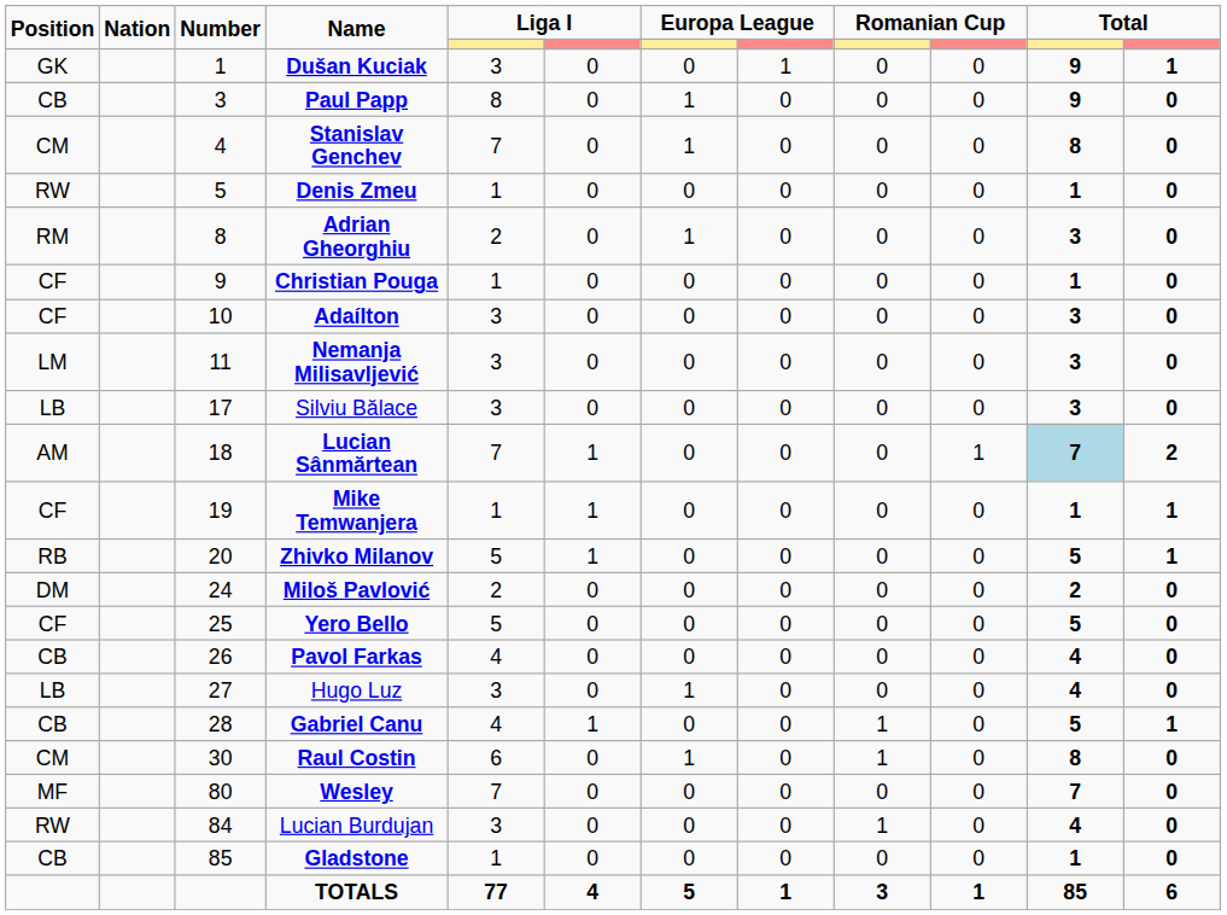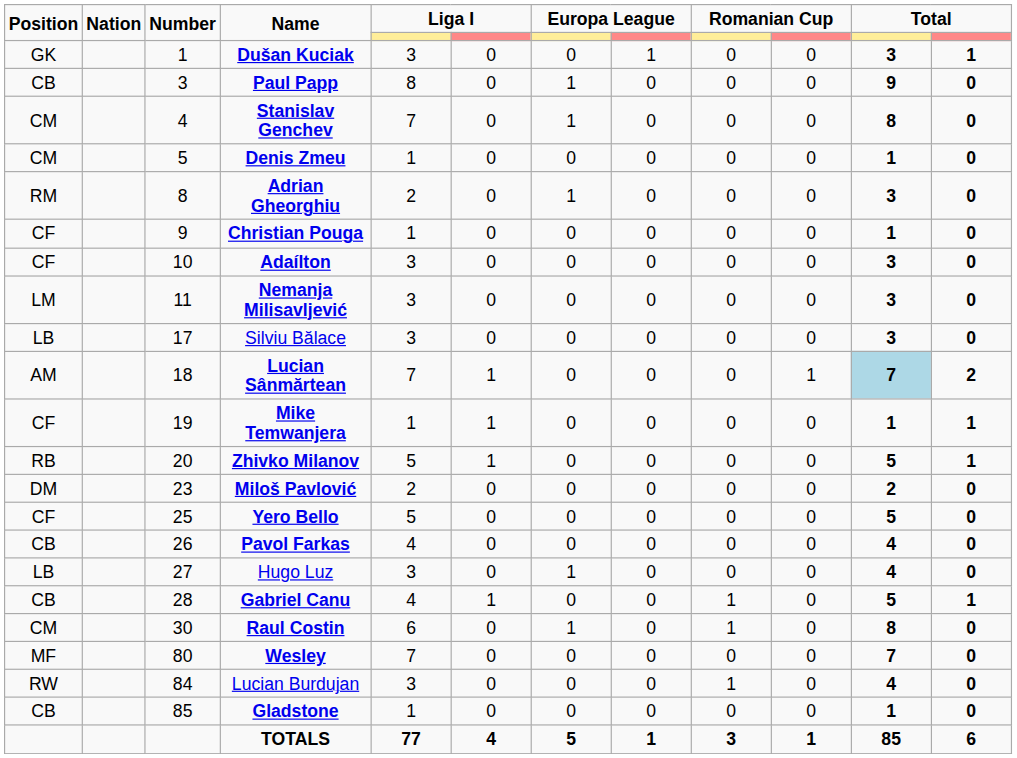 <table class="wikitable" style="font-size: 95%; text-align: center;">
 <tr>
 <td rowspan="2" width="5%" align="center"><strong>Position</strong></td>
 <td rowspan="2" width="5%" align="center"><strong>Nation</strong></td>
 <td rowspan="2" width="5%" align="center"><strong>Number</strong></td>
 <td rowspan="2" width="15%" align="center"><strong>Name</strong></td>
 <td colspan="2" align="center"><strong>Liga I</strong></td>
 <td colspan="2" align="center"><strong>Europa League</strong></td>
 <td colspan="2" align="center"><strong>Romanian Cup</strong></td>
 <td colspan="2" align="center"><strong>Total</strong></td>
 </tr>
 <tr>
 <th width=60 style="background: #FFEE99"></th>
 <th width=60 style="background: #FF8888"></th>
 <th width=60 style="background: #FFEE99"></th>
 <th width=60 style="background: #FF8888"></th>
 <th width=60 style="background: #FFEE99"></th>
 <th width=60 style="background: #FF8888"></th>
 <th width=60 style="background: #FFEE99"></th>
 <th width=60 style="background: #FF8888"></th>
 </tr>
 <tr>
 <td>GK</td>
 <td></td>
 <td>1</td>
 <td><strong><a href='#'>Dušan Kuciak</a></strong></td>
 <td>3</td>
 <td>0</td>
 <td>0</td>
 <td>1</td>
 <td>0</td>
 <td>0</td>
-<td><strong>9</strong></td>
+<td><strong>3</strong></td>
 <td><strong>1</strong></td>
 </tr>
 <tr>
 <td>CB</td>
 <td></td>
 <td>3</td>
 <td><strong><a href='#'>Paul Papp</a></strong></td>
 <td>8</td>
 <td>0</td>
 <td>1</td>
 <td>0</td>
 <td>0</td>
 <td>0</td>
 <td><strong>9</strong></td>
 <td><strong>0</strong></td>
 </tr>
 <tr>
 <td>CM</td>
 <td></td>
 <td>4</td>
 <td><strong><a href='#'>Stanislav Genchev</a></strong></td>
 <td>7</td>
 <td>0</td>
 <td>1</td>
 <td>0</td>
 <td>0</td>
 <td>0</td>
 <td><strong>8</strong></td>
 <td><strong>0</strong></td>
 </tr>
 <tr>
-<td>RW</td>
+<td>CM</td>
 <td></td>
 <td>5</td>
 <td><strong><a href='#'>Denis Zmeu</a></strong></td>
 <td>1</td>
 <td>0</td>
 <td>0</td>
 <td>0</td>
 <td>0</td>
 <td>0</td>
 <td><strong>1</strong></td>
 <td><strong>0</strong></td>
 </tr>
 <tr>
 <td>RM</td>
 <td></td>
 <td>8</td>
 <td><strong><a href='#'>Adrian Gheorghiu</a></strong></td>
 <td>2</td>
 <td>0</td>
 <td>1</td>
 <td>0</td>
 <td>0</td>
 <td>0</td>
 <td><strong>3</strong></td>
 <td><strong>0</strong></td>
 </tr>
 <tr>
 <td>CF</td>
 <td></td>
 <td>9</td>
 <td><strong><a href='#'>Christian Pouga</a></strong></td>
 <td>1</td>
 <td>0</td>
 <td>0</td>
 <td>0</td>
 <td>0</td>
 <td>0</td>
 <td><strong>1</strong></td>
 <td><strong>0</strong></td>
 </tr>
 <tr>
 <td>CF</td>
 <td></td>
 <td>10</td>
 <td><strong><a href='#'>Adaílton</a></strong></td>
 <td>3</td>
 <td>0</td>
 <td>0</td>
 <td>0</td>
 <td>0</td>
 <td>0</td>
 <td><strong>3</strong></td>
 <td><strong>0</strong></td>
 </tr>
 <tr>
 <td>LM</td>
 <td></td>
 <td>11</td>
 <td><strong><a href='#'>Nemanja Milisavljević</a></strong></td>
 <td>3</td>
 <td>0</td>
 <td>0</td>
 <td>0</td>
 <td>0</td>
 <td>0</td>
 <td><strong>3</strong></td>
 <td><strong>0</strong></td>
 </tr>
 <tr>
 <td>LB</td>
 <td></td>
 <td>17</td>
 <td><a href='#'>Silviu Bălace</a></td>
 <td>3</td>
 <td>0</td>
 <td>0</td>
 <td>0</td>
 <td>0</td>
 <td>0</td>
 <td><strong>3</strong></td>
 <td><strong>0</strong></td>
 </tr>
 <tr>
 <td>AM</td>
 <td></td>
 <td>18</td>
 <td><strong><a href='#'>Lucian Sânmărtean</a></strong></td>
 <td>7</td>
 <td>1</td>
 <td>0</td>
 <td>0</td>
 <td>0</td>
 <td>1</td>
 <td style="background: lightblue;"><strong>7</strong></td>
 <td><strong>2</strong></td>
 </tr>
 <tr>
 <td>CF</td>
 <td></td>
 <td>19</td>
 <td><strong><a href='#'>Mike Temwanjera</a></strong></td>
 <td>1</td>
 <td>1</td>
 <td>0</td>
 <td>0</td>
 <td>0</td>
 <td>0</td>
 <td><strong>1</strong></td>
 <td><strong>1</strong></td>
 </tr>
 <tr>
 <td>RB</td>
 <td></td>
 <td>20</td>
 <td><strong><a href='#'>Zhivko Milanov</a></strong></td>
 <td>5</td>
 <td>1</td>
 <td>0</td>
 <td>0</td>
 <td>0</td>
 <td>0</td>
 <td><strong>5</strong></td>
 <td><strong>1</strong></td>
 </tr>
 <tr>
 <td>DM</td>
 <td></td>
-<td>24</td>
+<td>23</td>
 <td><strong><a href='#'>Miloš Pavlović</a></strong></td>
 <td>2</td>
 <td>0</td>
 <td>0</td>
 <td>0</td>
 <td>0</td>
 <td>0</td>
 <td><strong>2</strong></td>
 <td><strong>0</strong></td>
 </tr>
 <tr>
 <td>CF</td>
 <td></td>
 <td>25</td>
 <td><strong><a href='#'>Yero Bello</a></strong></td>
 <td>5</td>
 <td>0</td>
 <td>0</td>
 <td>0</td>
 <td>0</td>
 <td>0</td>
 <td><strong>5</strong></td>
 <td><strong>0</strong></td>
 </tr>
 <tr>
 <td>CB</td>
 <td></td>
 <td>26</td>
 <td><strong><a href='#'>Pavol Farkas</a></strong></td>
 <td>4</td>
 <td>0</td>
 <td>0</td>
 <td>0</td>
 <td>0</td>
 <td>0</td>
 <td><strong>4</strong></td>
 <td><strong>0</strong></td>
 </tr>
 <tr>
 <td>LB</td>
 <td></td>
 <td>27</td>
 <td><a href='#'>Hugo Luz</a></td>
 <td>3</td>
 <td>0</td>
 <td>1</td>
 <td>0</td>
 <td>0</td>
 <td>0</td>
 <td><strong>4</strong></td>
 <td><strong>0</strong></td>
 </tr>
 <tr>
 <td>CB</td>
 <td></td>
 <td>28</td>
 <td><strong><a href='#'>Gabriel Canu</a></strong></td>
 <td>4</td>
 <td>1</td>
 <td>0</td>
 <td>0</td>
 <td>1</td>
 <td>0</td>
 <td><strong>5</strong></td>
 <td><strong>1</strong></td>
 </tr>
 <tr>
 <td>CM</td>
 <td></td>
 <td>30</td>
 <td><strong><a href='#'>Raul Costin</a></strong></td>
 <td>6</td>
 <td>0</td>
 <td>1</td>
 <td>0</td>
 <td>1</td>
 <td>0</td>
 <td><strong>8</strong></td>
 <td><strong>0</strong></td>
 </tr>
 <tr>
 <td>MF</td>
 <td></td>
 <td>80</td>
 <td><strong><a href='#'>Wesley</a></strong></td>
 <td>7</td>
 <td>0</td>
 <td>0</td>
 <td>0</td>
 <td>0</td>
 <td>0</td>
 <td><strong>7</strong></td>
 <td><strong>0</strong></td>
 </tr>
 <tr>
 <td>RW</td>
 <td></td>
 <td>84</td>
 <td><a href='#'>Lucian Burdujan</a></td>
 <td>3</td>
 <td>0</td>
 <td>0</td>
 <td>0</td>
 <td>1</td>
 <td>0</td>
 <td><strong>4</strong></td>
 <td><strong>0</strong></td>
 </tr>
 <tr>
 <td>CB</td>
 <td></td>
 <td>85</td>
 <td><strong><a href='#'>Gladstone</a></strong></td>
 <td>1</td>
 <td>0</td>
 <td>0</td>
 <td>0</td>
 <td>0</td>
 <td>0</td>
 <td><strong>1</strong></td>
 <td><strong>0</strong></td>
 </tr>
 <tr>
 <td></td>
 <td></td>
 <td></td>
 <td><strong>TOTALS</strong></td>
 <td><strong>77</strong></td>
 <td><strong>4</strong></td>
 <td><strong>5</strong></td>
 <td><strong>1</strong></td>
 <td><strong>3</strong></td>
 <td><strong>1</strong></td>
 <td><strong>85</strong></td>
 <td><strong>6</strong></td>
 </tr>
 <tr>
 </tr>
 </table>
